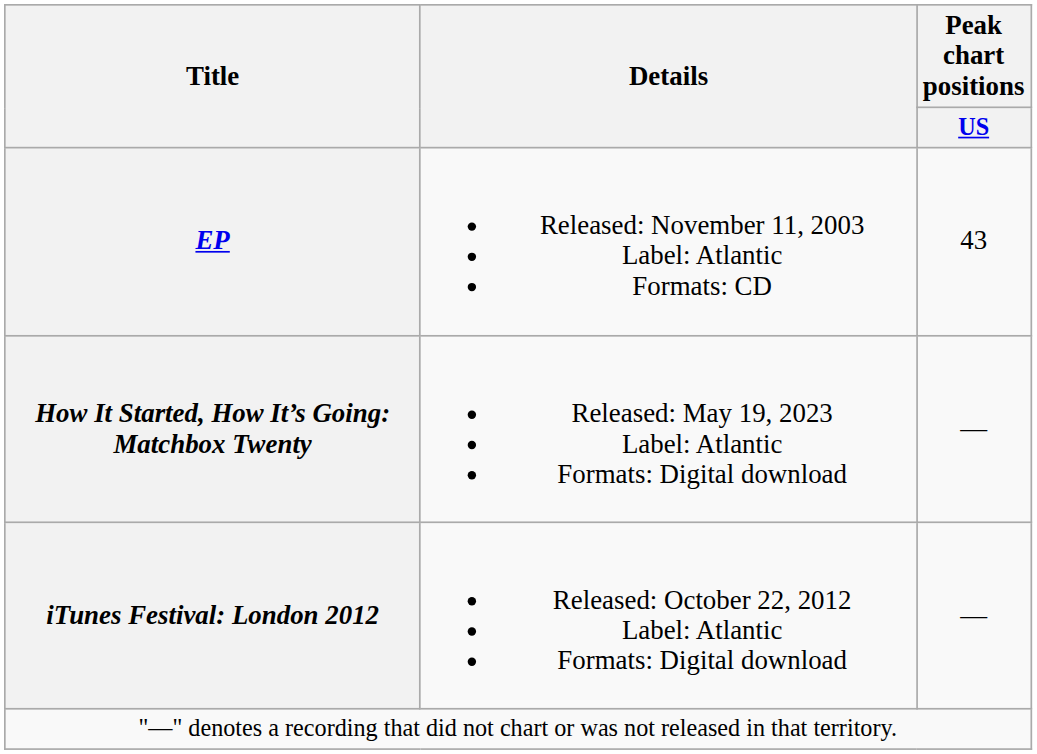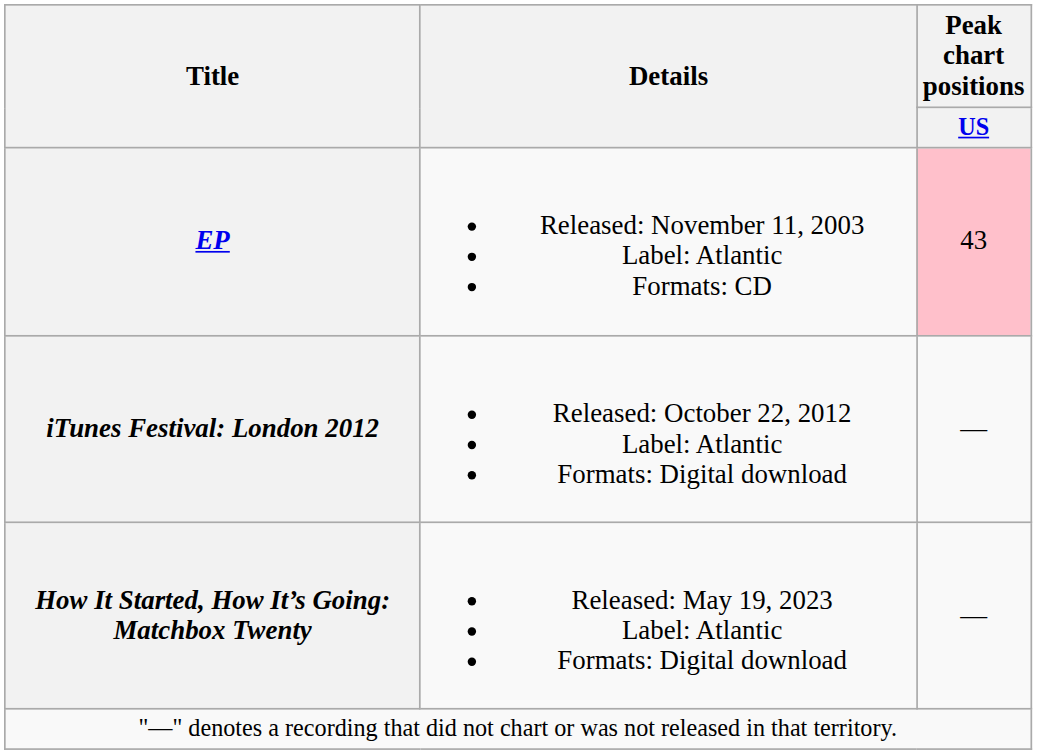 <table class="wikitable plainrowheaders" style="text-align:center;">
 <tr>
 <th scope="col" rowspan="2" style="width:15em;">Title</th>
 <th scope="col" rowspan="2" style="width:18em;">Details</th>
 <th scope="col">Peak chart positions</th>
 </tr>
 <tr>
 <th scope="col" style="width:2.5em;font-size:90%;"><a href='#'>US</a><br></th>
 </tr>
 <tr>
 <th scope="row"><em><a href='#'>EP</a></em></th>
 <td><br><ul><li>Released: November 11, 2003</li><li>Label: Atlantic</li><li>Formats: CD</li></ul></td>
-<td>43</td>
+<td style="background: pink;">43</td>
+</tr>
+<tr>
+<th scope="row"><em>iTunes Festival: London 2012</em></th>
+<td><br><ul><li>Released: October 22, 2012</li><li>Label: Atlantic</li><li>Formats: Digital download</li></ul></td>
+<td>—</td>
 </tr>
 <tr>
 <th scope="row"><em>How It Started, How It’s Going: Matchbox Twenty</em></th>
 <td><br><ul><li>Released: May 19, 2023</li><li>Label: Atlantic</li><li>Formats: Digital download</li></ul></td>
 <td>—</td>
 </tr>
 <tr>
-<th scope="row"><em>iTunes Festival: London 2012</em></th>
-<td><br><ul><li>Released: October 22, 2012</li><li>Label: Atlantic</li><li>Formats: Digital download</li></ul></td>
-<td>—</td>
-</tr>
-<tr>
 <td colspan="3" style="font-size:90%">"—" denotes a recording that did not chart or was not released in that territory.</td>
 </tr>
 </table>
